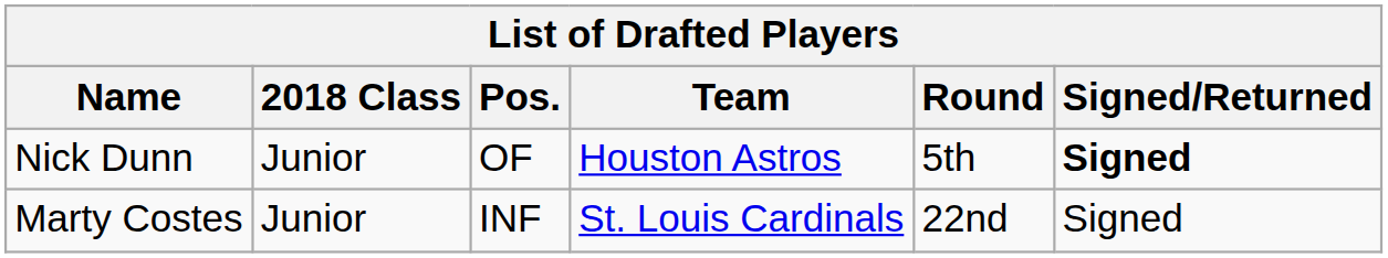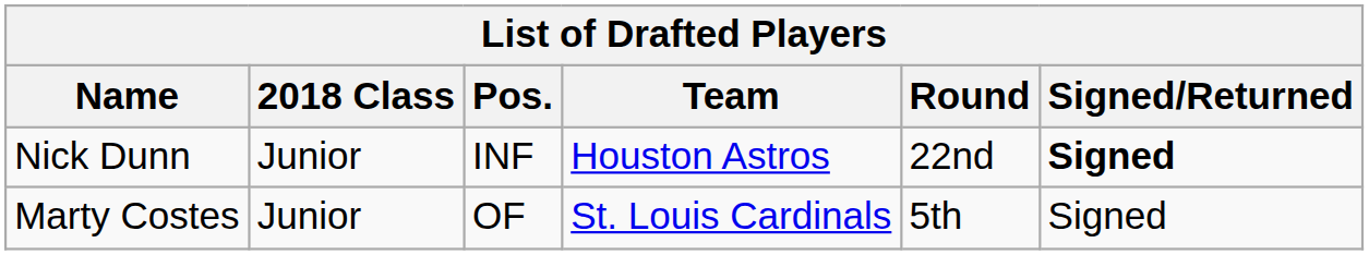 <table class="wikitable collapsible">
 <tr>
 <th colspan="7">List of Drafted Players</th>
 </tr>
 <tr>
 <th>Name</th>
 <th>2018 Class</th>
 <th>Pos.</th>
 <th>Team</th>
 <th>Round</th>
 <th>Signed/Returned</th>
 </tr>
 <tr>
 <td>Nick Dunn</td>
 <td>Junior</td>
-<td>OF</td>
+<td>INF</td>
 <td><a href='#'>Houston Astros</a></td>
-<td>5th</td>
+<td>22nd</td>
 <td><strong>Signed</strong></td>
 </tr>
 <tr>
 <td>Marty Costes</td>
 <td>Junior</td>
-<td>INF</td>
+<td>OF</td>
 <td><a href='#'>St. Louis Cardinals</a></td>
-<td>22nd</td>
+<td>5th</td>
 <td>Signed</td>
 </tr>
 </table>
